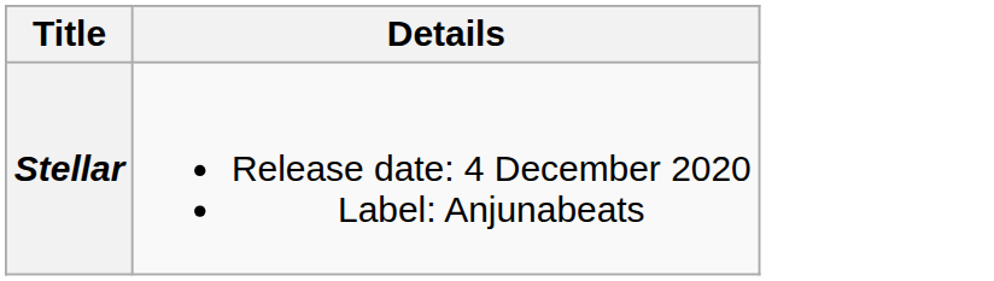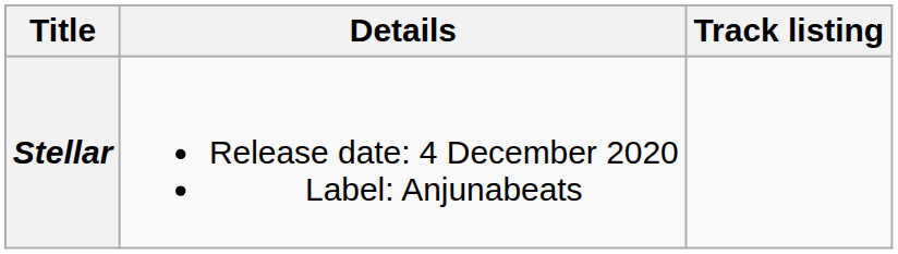 <table class="wikitable plainrowheaders" style="text-align:center;">
 <tr>
 <th scope="col">Title</th>
 <th scope="col">Details</th>
+<th scope="col">Track listing</th>
 </tr>
 <tr>
 <th scope="row"><em>Stellar</em></th>
 <td><br><ul><li>Release date: 4 December 2020</li><li>Label: Anjunabeats</li></ul></td>
+<td><br></td>
 </tr>
 </table>
